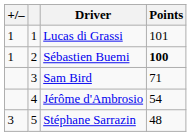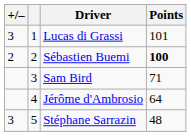 <table class="wikitable" style="font-size: 85%;">
 <tr>
 <th scope="row">+/–</th>
 <th scope="row"></th>
 <th scope="row">Driver</th>
 <th scope="row">Points</th>
 </tr>
 <tr>
-<td align="left"> 1</td>
+<td align="left"> 3</td>
 <td align="center">1</td>
 <td> <a href='#'>Lucas di Grassi</a></td>
 <td align="left">101</td>
 </tr>
 <tr>
-<td align="left"> 1</td>
+<td align="left"> 2</td>
 <td align="center">2</td>
 <td> <a href='#'>Sébastien Buemi</a></td>
 <td align="left"><strong>100</strong></td>
 </tr>
 <tr>
 <td align="left"></td>
 <td align="center">3</td>
 <td> <a href='#'>Sam Bird</a></td>
 <td align="left">71</td>
 </tr>
 <tr>
 <td align="left"></td>
 <td align="center">4</td>
 <td> <a href='#'>Jérôme d'Ambrosio</a></td>
-<td align="left">54</td>
+<td align="left">64</td>
 </tr>
 <tr>
 <td align="left"> 3</td>
 <td align="center">5</td>
 <td> <a href='#'>Stéphane Sarrazin</a></td>
 <td align="left">48</td>
 </tr>
 </table>
